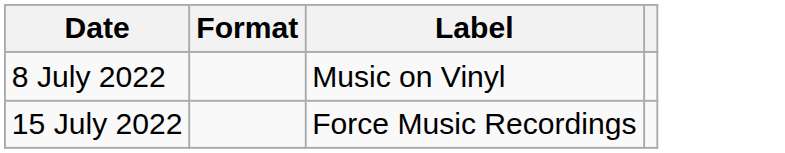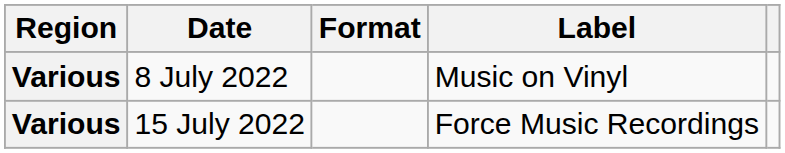 <table class="wikitable plainrowheaders">
 <tr>
+<th scope="col">Region</th>
 <th scope="col">Date</th>
 <th scope="col">Format</th>
 <th scope="col">Label</th>
 <th scope="col"></th>
 </tr>
 <tr>
+<th scope="row">Various</th>
 <td aling="center">8 July 2022</td>
 <td aling="center"></td>
 <td aling="center">Music on Vinyl</td>
 <td align="center"></td>
 </tr>
 <tr>
+<th scope="row">Various</th>
 <td aling="center">15 July 2022</td>
 <td aling="center"></td>
 <td aling="center">Force Music Recordings</td>
 <td align="center"></td>
 </tr>
 </table>
